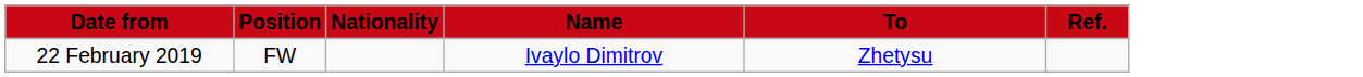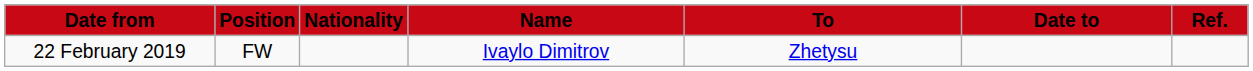 <table class="wikitable"  style="text-align:center; font-size:90%; ">
 <tr>
 <th style="background:#C80815; color:black; width:150px;">Date from</th>
 <th style="background:#C80815; color:black; width:50px;">Position</th>
 <th style="background:#C80815; color:black; width:50px;">Nationality</th>
 <th style="background:#C80815; color:black; width:200px;">Name</th>
 <th style="background:#C80815; color:black; width:200px;">To</th>
+<th style="background:#C80815; color:black; width:150px;">Date to</th>
 <th style="background:#C80815; color:black; width:50px;">Ref.</th>
 </tr>
 <tr>
 <td>22 February 2019</td>
 <td>FW</td>
 <td></td>
 <td><a href='#'>Ivaylo Dimitrov</a></td>
 <td><a href='#'>Zhetysu</a></td>
 <td></td>
+<td></td>
 </tr>
 </table>
